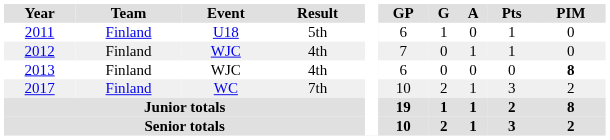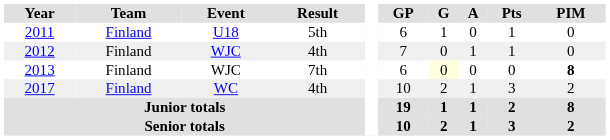 <table border="0" cellpadding="1" cellspacing="0" style="text-align:center; width:40em">
 <tr ALIGN="center" bgcolor="#e0e0e0">
 <th>Year</th>
 <th>Team</th>
 <th>Event</th>
 <th>Result</th>
 <th rowspan="99" bgcolor="#ffffff"> </th>
 <th>GP</th>
 <th>G</th>
 <th>A</th>
 <th>Pts</th>
 <th>PIM</th>
 </tr>
 <tr ALIGN="center">
 <td><a href='#'>2011</a></td>
 <td><a href='#'>Finland</a></td>
 <td><a href='#'>U18</a></td>
 <td>5th</td>
 <td>6</td>
 <td>1</td>
 <td>0</td>
 <td>1</td>
 <td>0</td>
 </tr>
 <tr ALIGN="center" style="background:#f0f0f0;">
 <td><a href='#'>2012</a></td>
 <td>Finland</td>
 <td><a href='#'>WJC</a></td>
 <td>4th</td>
 <td>7</td>
 <td>0</td>
 <td>1</td>
 <td>1</td>
 <td>0</td>
 </tr>
 <tr ALIGN="center">
 <td><a href='#'>2013</a></td>
 <td>Finland</td>
 <td>WJC</td>
-<td>4th</td>
+<td>7th</td>
 <td>6</td>
-<td>0</td>
+<td style="background: lightyellow;">0</td>
 <td>0</td>
 <td>0</td>
 <td><strong>8</strong></td>
 </tr>
 <tr ALIGN="center" style="background:#f0f0f0;">
 <td><a href='#'>2017</a></td>
 <td><a href='#'>Finland</a></td>
 <td><a href='#'>WC</a></td>
-<td>7th</td>
+<td>4th</td>
 <td>10</td>
 <td>2</td>
 <td>1</td>
 <td>3</td>
 <td>2</td>
 </tr>
 <tr bgcolor="#e0e0e0">
 <th colspan="4">Junior totals</th>
 <th>19</th>
 <th>1</th>
 <th>1</th>
 <th>2</th>
 <th>8</th>
 </tr>
 <tr bgcolor="#e0e0e0">
 <th colspan="4">Senior totals</th>
 <th>10</th>
 <th>2</th>
 <th>1</th>
 <th>3</th>
 <th>2</th>
 </tr>
 </table>
